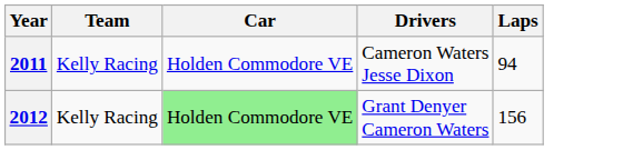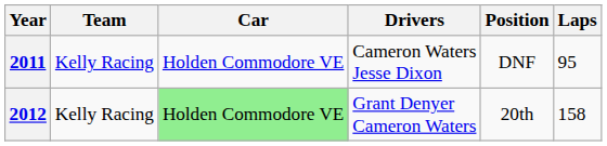 <table class="wikitable" style="font-size: 95%;">
 <tr>
 <th>Year</th>
 <th>Team</th>
 <th>Car</th>
 <th>Drivers</th>
+<th>Position</th>
 <th>Laps</th>
 </tr>
 <tr>
 <th><a href='#'>2011</a></th>
 <td><a href='#'>Kelly Racing</a></td>
 <td><a href='#'>Holden Commodore VE</a></td>
 <td> Cameron Waters<br> <a href='#'>Jesse Dixon</a></td>
-<td>94</td>
+<td align="center">DNF</td>
+<td>95</td>
 </tr>
 <tr>
 <th><a href='#'>2012</a></th>
 <td>Kelly Racing</td>
 <td style="background: lightgreen;">Holden Commodore VE</td>
 <td> <a href='#'>Grant Denyer</a><br> <a href='#'>Cameron Waters</a></td>
-<td>156</td>
+<td align="center">20th</td>
+<td>158</td>
 </tr>
 </table>
